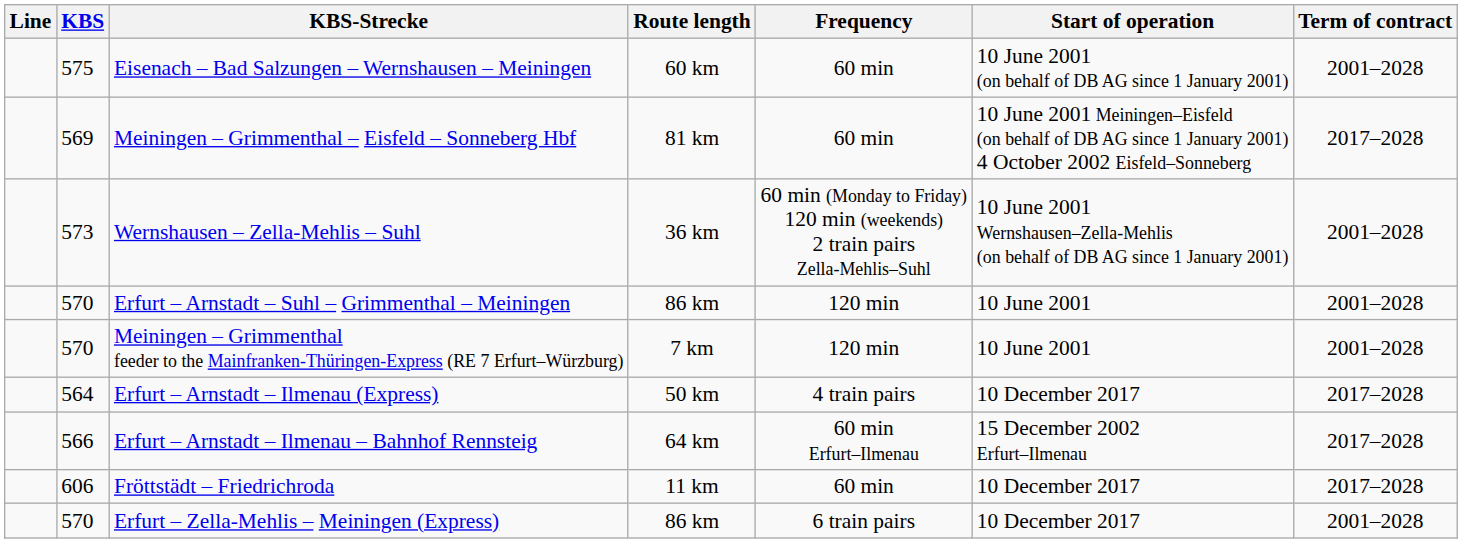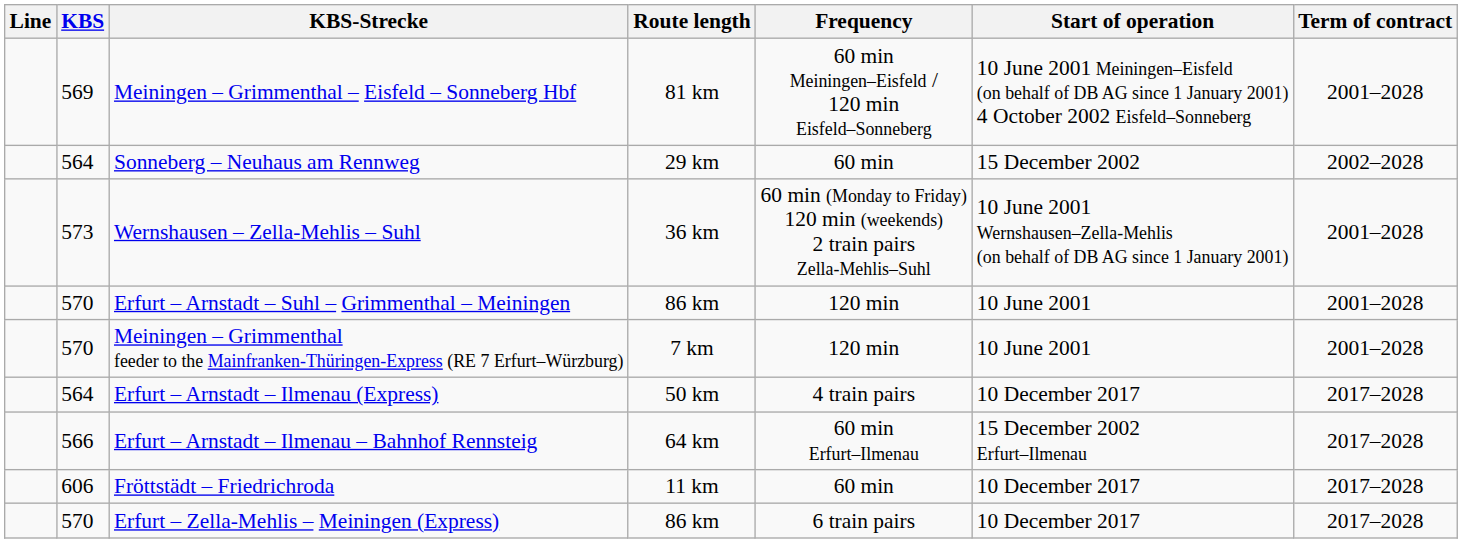 <table class="wikitable">
 <tr>
 <th>Line</th>
 <th><a href='#'>KBS</a></th>
 <th>KBS-Strecke</th>
 <th>Route length</th>
 <th>Frequency</th>
 <th>Start of operation</th>
 <th>Term of contract</th>
 </tr>
 <tr>
 <td></td>
-<td>575</td>
-<td><a href='#'>Eisenach – Bad Salzungen – Wernshausen – Meiningen</a></td>
-<td align="center">60 km</td>
-<td align="center">60 min</td>
-<td>10 June 2001<br><small>(on behalf of DB AG since 1 January 2001)</small></td>
+<td>569</td>
+<td><a href='#'>Meiningen – Grimmenthal –</a> <a href='#'>Eisfeld – Sonneberg Hbf</a></td>
+<td align="center">81 km</td>
+<td align="center">60 min<br><small> Meiningen–Eisfeld</small> /<br> 120 min<br><small>Eisfeld–Sonneberg</small></td>
+<td>10 June 2001<small> Meiningen–Eisfeld<br>(on behalf of DB AG since 1 January 2001)</small><br>4 October 2002 <small>Eisfeld–Sonneberg</small></td>
 <td align="center">2001–2028</td>
 </tr>
 <tr>
 <td></td>
-<td>569</td>
-<td><a href='#'>Meiningen – Grimmenthal –</a> <a href='#'>Eisfeld – Sonneberg Hbf</a></td>
-<td align="center">81 km</td>
+<td>564</td>
+<td><a href='#'>Sonneberg – Neuhaus am Rennweg</a></td>
+<td align="center">29 km</td>
 <td align="center">60 min</td>
-<td>10 June 2001<small> Meiningen–Eisfeld<br>(on behalf of DB AG since 1 January 2001)</small><br>4 October 2002 <small>Eisfeld–Sonneberg</small></td>
-<td align="center">2017–2028</td>
+<td>15 December 2002</td>
+<td align="center">2002–2028</td>
 </tr>
 <tr>
 <td></td>
 <td>573</td>
 <td><a href='#'>Wernshausen – Zella-Mehlis – Suhl</a></td>
 <td align="center">36 km</td>
 <td align="center">60 min <small>(Monday to Friday)</small><br>120 min <small>(weekends)</small><br>2 train pairs<br><small>Zella-Mehlis–Suhl</small></td>
 <td>10 June 2001<br><small> Wernshausen–Zella-Mehlis<br>(on behalf of DB AG since 1 January 2001)</small></td>
 <td align="center">2001–2028</td>
 </tr>
 <tr>
 <td></td>
 <td>570</td>
 <td><a href='#'>Erfurt – Arnstadt – Suhl –</a> <a href='#'>Grimmenthal – Meiningen</a></td>
 <td align="center">86 km</td>
 <td align="center">120 min</td>
 <td>10  June 2001</td>
 <td align="center">2001–2028</td>
 </tr>
 <tr>
 <td></td>
 <td>570</td>
 <td><a href='#'>Meiningen – Grimmenthal</a><br><small>feeder to the <a href='#'>Mainfranken-Thüringen-Express</a> (RE 7 Erfurt–Würzburg)</small></td>
 <td align="center">7 km</td>
 <td align="center">120 min</td>
 <td>10 June 2001</td>
 <td align="center">2001–2028</td>
 </tr>
 <tr>
 <td></td>
 <td>564</td>
 <td><a href='#'>Erfurt – Arnstadt – Ilmenau (Express)</a></td>
 <td align="center">50 km</td>
 <td align="center">4 train pairs</td>
 <td>10  December 2017</td>
 <td align="center">2017–2028</td>
 </tr>
 <tr>
 <td></td>
 <td>566</td>
 <td><a href='#'>Erfurt – Arnstadt – Ilmenau – Bahnhof Rennsteig</a></td>
 <td align="center">64 km</td>
 <td align="center">60 min<br><small> Erfurt–Ilmenau</small></td>
 <td>15 December 2002<br><small> Erfurt–Ilmenau</small></td>
 <td align="center">2017–2028</td>
 </tr>
 <tr>
 <td></td>
 <td>606</td>
 <td><a href='#'>Fröttstädt – Friedrichroda</a></td>
 <td align="center">11 km</td>
 <td align="center">60 min</td>
 <td>10 December 2017</td>
 <td align="center">2017–2028</td>
 </tr>
 <tr>
 <td></td>
 <td>570</td>
 <td><a href='#'>Erfurt – Zella-Mehlis –</a> <a href='#'>Meiningen (Express)</a></td>
 <td align="center">86 km</td>
 <td align="center">6 train pairs</td>
 <td>10 December 2017</td>
-<td align="center">2001–2028</td>
+<td align="center">2017–2028</td>
 </tr>
 </table>
